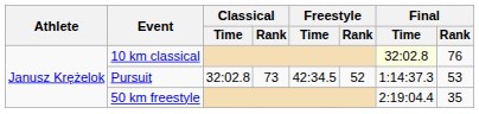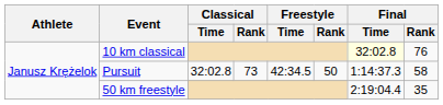 <table class="wikitable" style="font-size:90%">
 <tr>
 <th rowspan=2>Athlete</th>
 <th rowspan=2>Event</th>
 <th colspan=2>Classical</th>
 <th colspan=2>Freestyle</th>
 <th colspan=2>Final</th>
 </tr>
 <tr style="font-size: 95%">
 <th>Time</th>
 <th>Rank</th>
 <th>Time</th>
 <th>Rank</th>
 <th>Time</th>
 <th>Rank</th>
 </tr>
 <tr align=center>
 <td align=left rowspan=3><a href='#'>Janusz Krężelok</a></td>
 <td align=left rowspan=1><a href='#'>10 km classical</a></td>
 <td colspan="4" bgcolor="wheat"></td>
 <td align=center style="background: lightyellow;">32:02.8</td>
 <td align=center>76</td>
 </tr>
 <tr align=center>
 <td align=left><a href='#'>Pursuit</a></td>
 <td align=center>32:02.8</td>
 <td align=center>73</td>
 <td align=center>42:34.5</td>
-<td align=center>52</td>
+<td align=center>50</td>
 <td align=center>1:14:37.3</td>
-<td align=center>53</td>
+<td align=center>58</td>
 </tr>
 <tr align=center>
 <td align=left rowspan=1><a href='#'>50 km freestyle</a></td>
 <td colspan="4" bgcolor="wheat"></td>
 <td align=center>2:19:04.4</td>
 <td align=center>35</td>
 </tr>
 </table>
